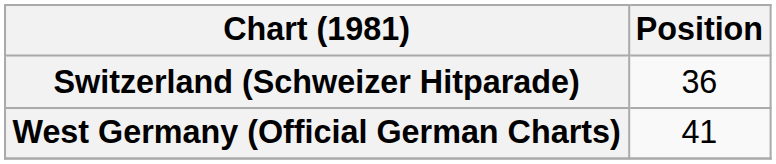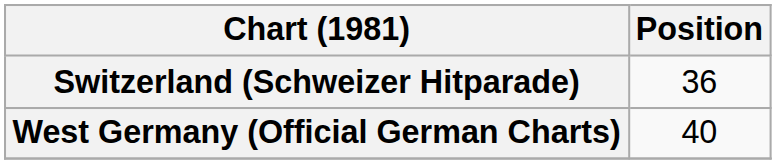 <table class="wikitable sortable plainrowheaders" style="text-align:center">
 <tr>
 <th scope="col">Chart (1981)</th>
 <th scope="col">Position</th>
 </tr>
 <tr>
 <th scope="row">Switzerland (Schweizer Hitparade)</th>
 <td>36</td>
 </tr>
 <tr>
 <th scope="row">West Germany (Official German Charts)</th>
-<td>41</td>
+<td>40</td>
 </tr>
 <tr>
 </tr>
 </table>
